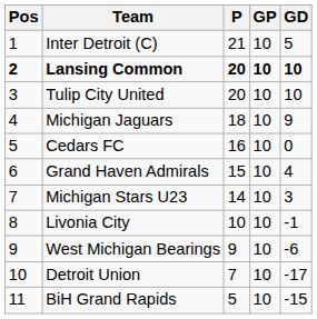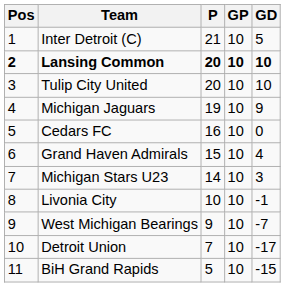 <table class="wikitable">
 <tr>
 <th>Pos</th>
 <th>Team</th>
 <th>P</th>
 <th>GP</th>
 <th>GD</th>
 </tr>
 <tr>
 <td>1</td>
 <td>Inter Detroit (C)</td>
 <td>21</td>
 <td>10</td>
 <td>5</td>
 </tr>
 <tr>
 <td><strong>2</strong></td>
 <td><strong>Lansing Common</strong></td>
 <td><strong>20</strong></td>
 <td><strong>10</strong></td>
 <td><strong>10</strong></td>
 </tr>
 <tr>
 <td>3</td>
 <td>Tulip City United</td>
 <td>20</td>
 <td>10</td>
 <td>10</td>
 </tr>
 <tr>
 <td>4</td>
 <td>Michigan Jaguars</td>
-<td>18</td>
+<td>19</td>
 <td>10</td>
 <td>9</td>
 </tr>
 <tr>
 <td>5</td>
 <td>Cedars FC</td>
 <td>16</td>
 <td>10</td>
 <td>0</td>
 </tr>
 <tr>
 <td>6</td>
 <td>Grand Haven Admirals</td>
 <td>15</td>
 <td>10</td>
 <td>4</td>
 </tr>
 <tr>
 <td>7</td>
 <td>Michigan Stars U23</td>
 <td>14</td>
 <td>10</td>
 <td>3</td>
 </tr>
 <tr>
 <td>8</td>
 <td>Livonia City</td>
 <td>10</td>
 <td>10</td>
 <td>-1</td>
 </tr>
 <tr>
 <td>9</td>
 <td>West Michigan Bearings</td>
 <td>9</td>
 <td>10</td>
-<td>-6</td>
+<td>-7</td>
 </tr>
 <tr>
 <td>10</td>
 <td>Detroit Union</td>
 <td>7</td>
 <td>10</td>
 <td>-17</td>
 </tr>
 <tr>
 <td>11</td>
 <td>BiH Grand Rapids</td>
 <td>5</td>
 <td>10</td>
 <td>-15</td>
 </tr>
 </table>
